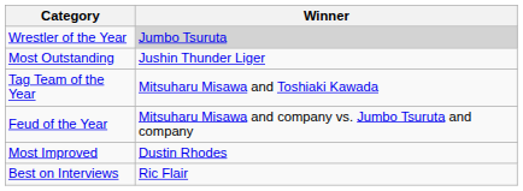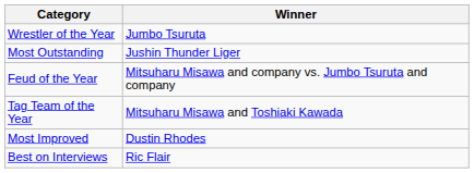 <table class="wikitable">
 <tr>
 <th>Category</th>
 <th>Winner</th>
 </tr>
 <tr>
 <td><a href='#'>Wrestler of the Year</a></td>
-<td style="background: lightgrey;"><a href='#'>Jumbo Tsuruta</a></td>
+<td><a href='#'>Jumbo Tsuruta</a></td>
 </tr>
 <tr>
 <td><a href='#'>Most Outstanding</a></td>
 <td><a href='#'>Jushin Thunder Liger</a></td>
 </tr>
 <tr>
+<td><a href='#'>Feud of the Year</a></td>
+<td><a href='#'>Mitsuharu Misawa</a> and company vs. <a href='#'>Jumbo Tsuruta</a> and company</td>
+</tr>
+<tr>
 <td><a href='#'>Tag Team of the Year</a></td>
 <td><a href='#'>Mitsuharu Misawa</a> and <a href='#'>Toshiaki Kawada</a></td>
-</tr>
-<tr>
-<td><a href='#'>Feud of the Year</a></td>
-<td><a href='#'>Mitsuharu Misawa</a> and company vs. <a href='#'>Jumbo Tsuruta</a> and company</td>
 </tr>
 <tr>
 <td><a href='#'>Most Improved</a></td>
 <td><a href='#'>Dustin Rhodes</a></td>
 </tr>
 <tr>
 <td><a href='#'>Best on Interviews</a></td>
 <td><a href='#'>Ric Flair</a></td>
 </tr>
 </table>
